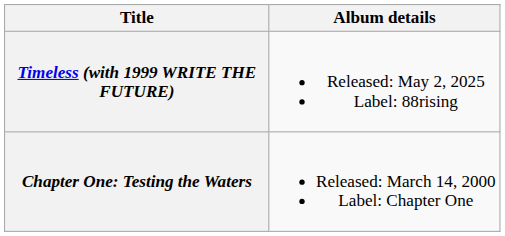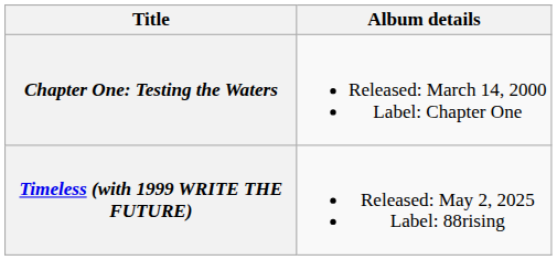 <table class="wikitable plainrowheaders" style="text-align:center;">
 <tr>
 <th scope="col" style="width:15em;">Title</th>
 <th scope="col">Album details</th>
 </tr>
 <tr>
+<th scope="row"><em>Chapter One: Testing the Waters</em></th>
+<td><br><ul><li>Released: March 14, 2000</li><li>Label: Chapter One</li></ul></td>
+</tr>
+<tr>
 <th scope="row"><em><a href='#'>Timeless</a> (with 1999 WRITE THE FUTURE)</em></th>
 <td><br><ul><li>Released: May 2, 2025</li><li>Label: 88rising</li></ul></td>
 </tr>
-<tr>
-<th scope="row"><em>Chapter One: Testing the Waters</em></th>
-<td><br><ul><li>Released: March 14, 2000</li><li>Label: Chapter One</li></ul></td>
-</tr>
 </table>
